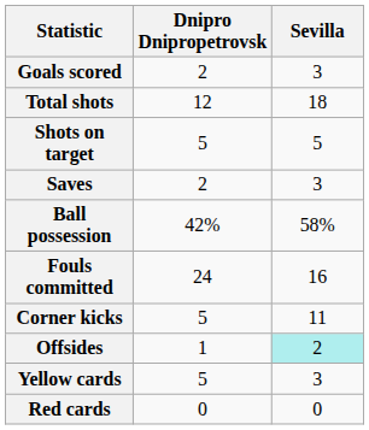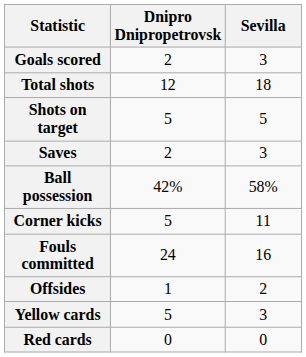 <table class="wikitable plainrowheaders" style="text-align:center">
 <tr>
 <th scope="col" style="width:100px">Statistic</th>
 <th scope="col" style="width:70px">Dnipro Dnipropetrovsk</th>
 <th scope="col" style="width:70px">Sevilla</th>
 </tr>
 <tr>
 <th scope=row>Goals scored</th>
 <td>2</td>
 <td>3</td>
 </tr>
 <tr>
 <th scope=row>Total shots</th>
 <td>12</td>
 <td>18</td>
 </tr>
 <tr>
 <th scope=row>Shots on target</th>
 <td>5</td>
 <td>5</td>
 </tr>
 <tr>
 <th scope=row>Saves</th>
 <td>2</td>
 <td>3</td>
 </tr>
 <tr>
 <th scope=row>Ball possession</th>
 <td>42%</td>
 <td>58%</td>
 </tr>
 <tr>
+<th scope=row>Corner kicks</th>
+<td>5</td>
+<td>11</td>
+</tr>
+<tr>
 <th scope=row>Fouls committed</th>
 <td>24</td>
 <td>16</td>
 </tr>
 <tr>
-<th scope=row>Corner kicks</th>
-<td>5</td>
-<td>11</td>
-</tr>
-<tr>
 <th scope=row>Offsides</th>
 <td>1</td>
-<td style="background: paleturquoise;">2</td>
+<td>2</td>
 </tr>
 <tr>
 <th scope=row>Yellow cards</th>
 <td>5</td>
 <td>3</td>
 </tr>
 <tr>
 <th scope=row>Red cards</th>
 <td>0</td>
 <td>0</td>
 </tr>
 </table>
